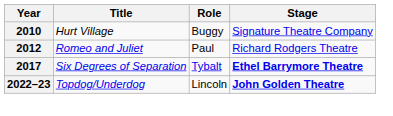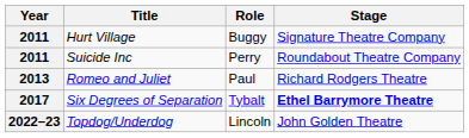 <table class="wikitable plainrowheaders sortable">
 <tr>
 <th scope="col">Year</th>
 <th scope="col">Title</th>
 <th scope="col">Role</th>
 <th scope="col">Stage</th>
 </tr>
 <tr>
-<th scope="row">2010</th>
+<th scope="row">2011</th>
 <td><em>Hurt Village</em></td>
 <td>Buggy</td>
 <td><a href='#'>Signature Theatre Company</a></td>
 </tr>
 <tr>
-<th scope="row">2012</th>
+<th scope="row">2011</th>
+<td><em>Suicide Inc</em></td>
+<td>Perry</td>
+<td><a href='#'>Roundabout Theatre Company</a></td>
+</tr>
+<tr>
+<th scope="row">2013</th>
 <td><em><a href='#'>Romeo and Juliet</a></em></td>
 <td>Paul</td>
 <td><a href='#'>Richard Rodgers Theatre</a></td>
 </tr>
 <tr>
 <th scope="row">2017</th>
 <td><em><a href='#'>Six Degrees of Separation</a></em></td>
 <td><a href='#'>Tybalt</a></td>
 <td><strong><a href='#'>Ethel Barrymore Theatre</a></strong></td>
 </tr>
 <tr>
 <th scope="row">2022–23</th>
 <td><em><a href='#'>Topdog/Underdog</a></em></td>
 <td>Lincoln</td>
-<td><strong><a href='#'>John Golden Theatre</a></strong></td>
+<td><a href='#'>John Golden Theatre</a></td>
 </tr>
 </table>
